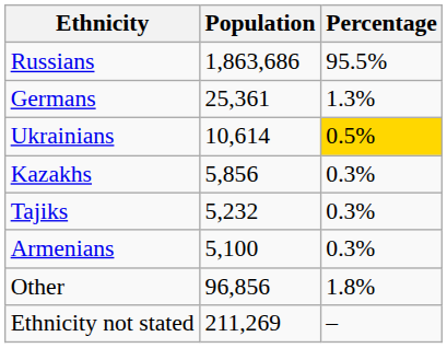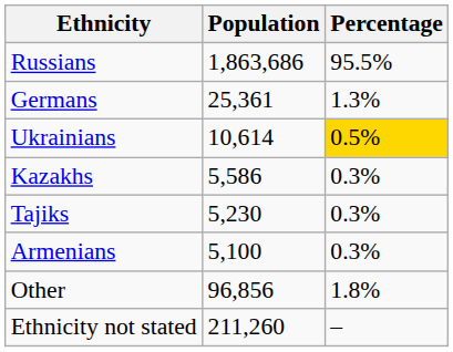 <table class="wikitable">
 <tr>
 <th>Ethnicity</th>
 <th>Population</th>
 <th>Percentage</th>
 </tr>
 <tr>
 <td><a href='#'>Russians</a></td>
 <td>1,863,686</td>
 <td>95.5%</td>
 </tr>
 <tr>
 <td><a href='#'>Germans</a></td>
 <td>25,361</td>
 <td>1.3%</td>
 </tr>
 <tr>
 <td><a href='#'>Ukrainians</a></td>
 <td>10,614</td>
 <td style="background: gold;">0.5%</td>
 </tr>
 <tr>
 <td><a href='#'>Kazakhs</a></td>
-<td>5,856</td>
+<td>5,586</td>
 <td>0.3%</td>
 </tr>
 <tr>
 <td><a href='#'>Tajiks</a></td>
-<td>5,232</td>
+<td>5,230</td>
 <td>0.3%</td>
 </tr>
 <tr>
 <td><a href='#'>Armenians</a></td>
 <td>5,100</td>
 <td>0.3%</td>
 </tr>
 <tr>
 <td>Other</td>
 <td>96,856</td>
 <td>1.8%</td>
 </tr>
 <tr>
 <td>Ethnicity not stated</td>
-<td>211,269</td>
+<td>211,260</td>
 <td>–</td>
 </tr>
 </table>
